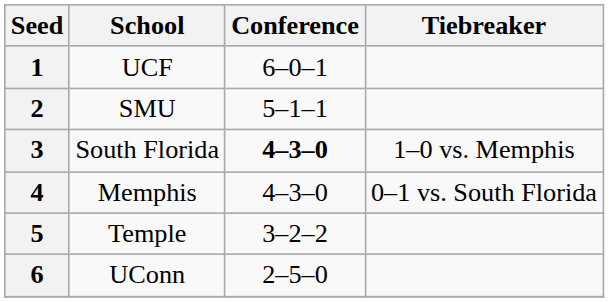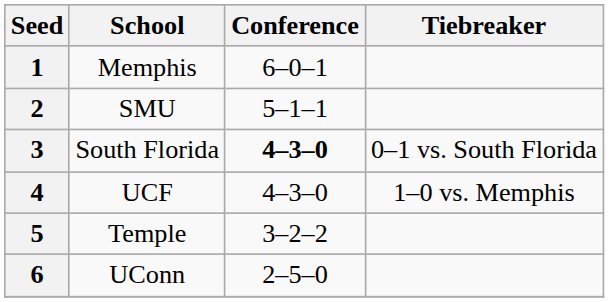 <table class="wikitable" style="text-align:center">
 <tr>
 <th>Seed</th>
 <th>School</th>
 <th>Conference</th>
 <th>Tiebreaker</th>
 </tr>
 <tr>
 <th>1</th>
-<td>UCF</td>
+<td>Memphis</td>
 <td>6–0–1</td>
 <td></td>
 </tr>
 <tr>
 <th>2</th>
 <td>SMU</td>
 <td>5–1–1</td>
 <td></td>
 </tr>
 <tr>
 <th>3</th>
 <td>South Florida</td>
 <td><strong>4–3–0</strong></td>
-<td>1–0 vs. Memphis</td>
+<td>0–1 vs. South Florida</td>
 </tr>
 <tr>
 <th>4</th>
-<td>Memphis</td>
+<td>UCF</td>
 <td>4–3–0</td>
-<td>0–1 vs. South Florida</td>
+<td>1–0 vs. Memphis</td>
 </tr>
 <tr>
 <th>5</th>
 <td>Temple</td>
 <td>3–2–2</td>
 <td></td>
 </tr>
 <tr>
 <th>6</th>
 <td>UConn</td>
 <td>2–5–0</td>
 <td></td>
 </tr>
 <tr>
 </tr>
 </table>
